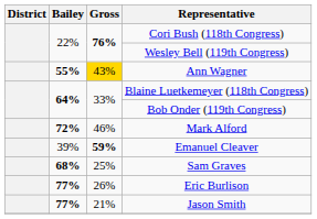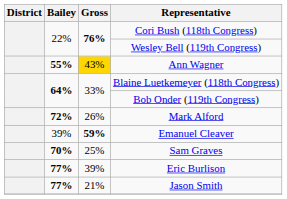 <table class=wikitable>
 <tr>
 <th>District</th>
 <th>Bailey</th>
 <th>Gross</th>
 <th>Representative</th>
 </tr>
 <tr align=center>
 <th rowspan=2 ></th>
 <td rowspan=2>22%</td>
 <td rowspan=2><strong>76%</strong></td>
 <td><a href='#'>Cori Bush</a> (<a href='#'>118th Congress</a>)</td>
 </tr>
 <tr align=center>
 <td><a href='#'>Wesley Bell</a> (<a href='#'>119th Congress</a>)</td>
 </tr>
 <tr align=center>
 <th></th>
 <td><strong>55%</strong></td>
 <td style="background: gold;">43%</td>
 <td><a href='#'>Ann Wagner</a></td>
 </tr>
 <tr align=center>
 <th rowspan=2 ></th>
 <td rowspan=2><strong>64%</strong></td>
 <td rowspan=2>33%</td>
 <td><a href='#'>Blaine Luetkemeyer</a> (<a href='#'>118th Congress</a>)</td>
 </tr>
 <tr align=center>
 <td><a href='#'>Bob Onder</a> (<a href='#'>119th Congress</a>)</td>
 </tr>
 <tr align=center>
 <th></th>
 <td><strong>72%</strong></td>
-<td>46%</td>
+<td>26%</td>
 <td><a href='#'>Mark Alford</a></td>
 </tr>
 <tr align=center>
 <th></th>
 <td>39%</td>
 <td><strong>59%</strong></td>
 <td><a href='#'>Emanuel Cleaver</a></td>
 </tr>
 <tr align=center>
 <th></th>
-<td><strong>68%</strong></td>
+<td><strong>70%</strong></td>
 <td>25%</td>
 <td><a href='#'>Sam Graves</a></td>
 </tr>
 <tr align=center>
 <th></th>
 <td><strong>77%</strong></td>
-<td>26%</td>
+<td>39%</td>
 <td><a href='#'>Eric Burlison</a></td>
 </tr>
 <tr align=center>
 <th></th>
 <td><strong>77%</strong></td>
 <td>21%</td>
 <td><a href='#'>Jason Smith</a></td>
 </tr>
 <tr align=center>
 </tr>
 </table>
